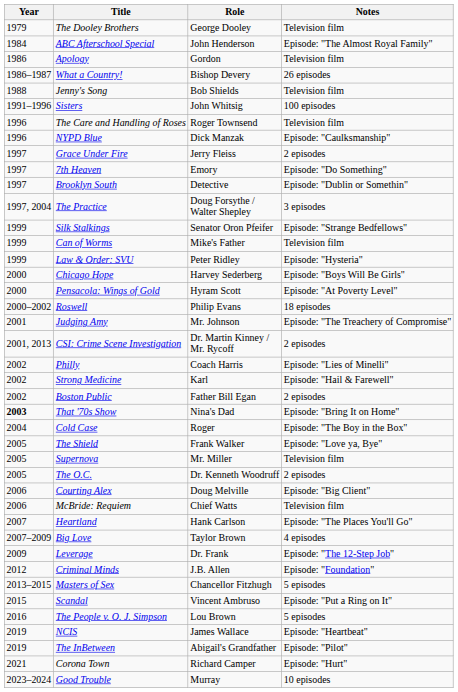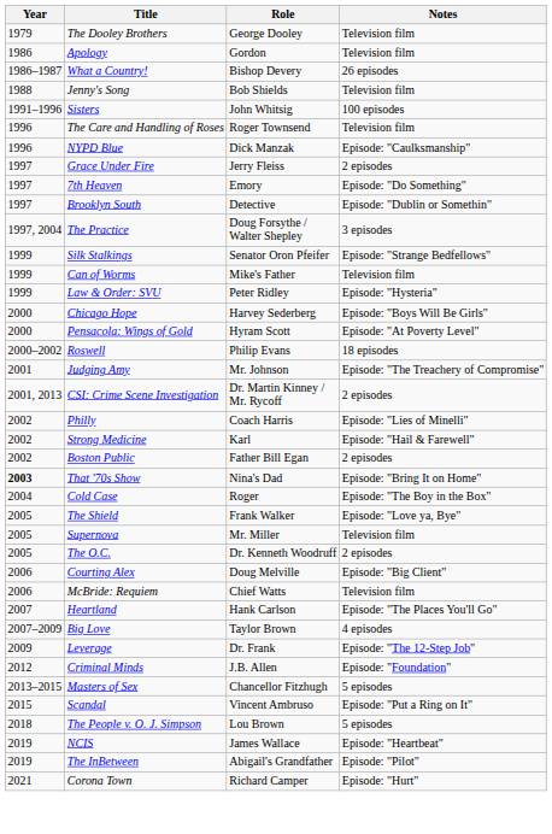 <table class="wikitable sortable">
 <tr>
 <th>Year</th>
 <th>Title</th>
 <th>Role</th>
 <th>Notes</th>
 </tr>
 <tr>
 <td>1979</td>
 <td><em>The Dooley Brothers</em></td>
 <td>George Dooley</td>
 <td>Television film</td>
-</tr>
-<tr>
-<td>1984</td>
-<td><em><a href='#'>ABC Afterschool Special</a></em></td>
-<td>John Henderson</td>
-<td>Episode: "The Almost Royal Family"</td>
 </tr>
 <tr>
 <td>1986</td>
 <td><a href='#'><em>Apology</em></a></td>
 <td>Gordon</td>
 <td>Television film</td>
 </tr>
 <tr>
 <td>1986–1987</td>
 <td><em><a href='#'>What a Country!</a></em></td>
 <td>Bishop Devery</td>
 <td>26 episodes</td>
 </tr>
 <tr>
 <td>1988</td>
 <td><em>Jenny's Song</em></td>
 <td>Bob Shields</td>
 <td>Television film</td>
 </tr>
 <tr>
 <td>1991–1996</td>
 <td><a href='#'><em>Sisters</em></a></td>
 <td>John Whitsig</td>
 <td>100 episodes</td>
 </tr>
 <tr>
 <td>1996</td>
 <td><em>The Care and Handling of Roses</em></td>
 <td>Roger Townsend</td>
 <td>Television film</td>
 </tr>
 <tr>
 <td>1996</td>
 <td><em><a href='#'>NYPD Blue</a></em></td>
 <td>Dick Manzak</td>
 <td>Episode: "Caulksmanship"</td>
 </tr>
 <tr>
 <td>1997</td>
 <td><em><a href='#'>Grace Under Fire</a></em></td>
 <td>Jerry Fleiss</td>
 <td>2 episodes</td>
 </tr>
 <tr>
 <td>1997</td>
 <td><a href='#'><em>7th Heaven</em></a></td>
 <td>Emory</td>
 <td>Episode: "Do Something"</td>
 </tr>
 <tr>
 <td>1997</td>
 <td><em><a href='#'>Brooklyn South</a></em></td>
 <td>Detective</td>
 <td>Episode: "Dublin or Somethin"</td>
 </tr>
 <tr>
 <td>1997, 2004</td>
 <td><em><a href='#'>The Practice</a></em></td>
 <td>Doug Forsythe /<br>Walter Shepley</td>
 <td>3 episodes</td>
 </tr>
 <tr>
 <td>1999</td>
 <td><em><a href='#'>Silk Stalkings</a></em></td>
 <td>Senator Oron Pfeifer</td>
 <td>Episode: "Strange Bedfellows"</td>
 </tr>
 <tr>
 <td>1999</td>
 <td><a href='#'><em>Can of Worms</em></a></td>
 <td>Mike's Father</td>
 <td>Television film</td>
 </tr>
 <tr>
 <td>1999</td>
 <td><em><a href='#'>Law & Order: SVU</a></em></td>
 <td>Peter Ridley</td>
 <td>Episode: "Hysteria"</td>
 </tr>
 <tr>
 <td>2000</td>
 <td><em><a href='#'>Chicago Hope</a></em></td>
 <td>Harvey Sederberg</td>
 <td>Episode: "Boys Will Be Girls"</td>
 </tr>
 <tr>
 <td>2000</td>
 <td><em><a href='#'>Pensacola: Wings of Gold</a></em></td>
 <td>Hyram Scott</td>
 <td>Episode: "At Poverty Level"</td>
 </tr>
 <tr>
 <td>2000–2002</td>
 <td><a href='#'><em>Roswell</em></a></td>
 <td>Philip Evans</td>
 <td>18 episodes</td>
 </tr>
 <tr>
 <td>2001</td>
 <td><em><a href='#'>Judging Amy</a></em></td>
 <td>Mr. Johnson</td>
 <td>Episode: "The Treachery of Compromise"</td>
 </tr>
 <tr>
 <td>2001, 2013</td>
 <td><em><a href='#'>CSI: Crime Scene Investigation</a></em></td>
 <td>Dr. Martin Kinney /<br>Mr. Rycoff</td>
 <td>2 episodes</td>
 </tr>
 <tr>
 <td>2002</td>
 <td><a href='#'><em>Philly</em></a></td>
 <td>Coach Harris</td>
 <td>Episode: "Lies of Minelli"</td>
 </tr>
 <tr>
 <td>2002</td>
 <td><em><a href='#'>Strong Medicine</a></em></td>
 <td>Karl</td>
 <td>Episode: "Hail & Farewell"</td>
 </tr>
 <tr>
 <td>2002</td>
 <td><em><a href='#'>Boston Public</a></em></td>
 <td>Father Bill Egan</td>
 <td>2 episodes</td>
 </tr>
 <tr>
 <td><strong>2003</strong></td>
 <td><em><a href='#'>That '70s Show</a></em></td>
 <td>Nina's Dad</td>
 <td>Episode: "Bring It on Home"</td>
 </tr>
 <tr>
 <td>2004</td>
 <td><em><a href='#'>Cold Case</a></em></td>
 <td>Roger</td>
 <td>Episode: "The Boy in the Box"</td>
 </tr>
 <tr>
 <td>2005</td>
 <td><em><a href='#'>The Shield</a></em></td>
 <td>Frank Walker</td>
 <td>Episode: "Love ya, Bye"</td>
 </tr>
 <tr>
 <td>2005</td>
 <td><a href='#'><em>Supernova</em></a></td>
 <td>Mr. Miller</td>
 <td>Television film</td>
 </tr>
 <tr>
 <td>2005</td>
 <td><em><a href='#'>The O.C.</a></em></td>
 <td>Dr. Kenneth Woodruff</td>
 <td>2 episodes</td>
 </tr>
 <tr>
 <td>2006</td>
 <td><em><a href='#'>Courting Alex</a></em></td>
 <td>Doug Melville</td>
 <td>Episode: "Big Client"</td>
 </tr>
 <tr>
 <td>2006</td>
 <td><em>McBride: Requiem</em></td>
 <td>Chief Watts</td>
 <td>Television film</td>
 </tr>
 <tr>
 <td>2007</td>
 <td><a href='#'><em>Heartland</em></a></td>
 <td>Hank Carlson</td>
 <td>Episode: "The Places You'll Go"</td>
 </tr>
 <tr>
 <td>2007–2009</td>
 <td><em><a href='#'>Big Love</a></em></td>
 <td>Taylor Brown</td>
 <td>4 episodes</td>
 </tr>
 <tr>
 <td>2009</td>
 <td><a href='#'><em>Leverage</em></a></td>
 <td>Dr. Frank</td>
 <td>Episode: "<a href='#'>The 12-Step Job</a>"</td>
 </tr>
 <tr>
 <td>2012</td>
 <td><em><a href='#'>Criminal Minds</a></em></td>
 <td>J.B. Allen</td>
 <td>Episode: "<a href='#'>Foundation</a>"</td>
 </tr>
 <tr>
 <td>2013–2015</td>
 <td><em><a href='#'>Masters of Sex</a></em></td>
 <td>Chancellor Fitzhugh</td>
 <td>5 episodes</td>
 </tr>
 <tr>
 <td>2015</td>
 <td><a href='#'><em>Scandal</em></a></td>
 <td>Vincent Ambruso</td>
 <td>Episode: "Put a Ring on It"</td>
 </tr>
 <tr>
-<td>2016</td>
+<td>2018</td>
 <td><a href='#'><em>The People v. O. J. Simpson</em></a></td>
 <td>Lou Brown</td>
 <td>5 episodes</td>
 </tr>
 <tr>
 <td>2019</td>
 <td><a href='#'><em>NCIS</em></a></td>
 <td>James Wallace</td>
 <td>Episode: "Heartbeat"</td>
 </tr>
 <tr>
 <td>2019</td>
 <td><em><a href='#'>The InBetween</a></em></td>
 <td>Abigail's Grandfather</td>
 <td>Episode: "Pilot"</td>
 </tr>
 <tr>
 <td>2021</td>
 <td><em>Corona Town</em></td>
 <td>Richard Camper</td>
 <td>Episode: "Hurt"</td>
 </tr>
-<tr>
-<td>2023–2024</td>
-<td><a href='#'><em>Good Trouble</em></a></td>
-<td>Murray</td>
-<td>10 episodes</td>
-</tr>
 </table>
